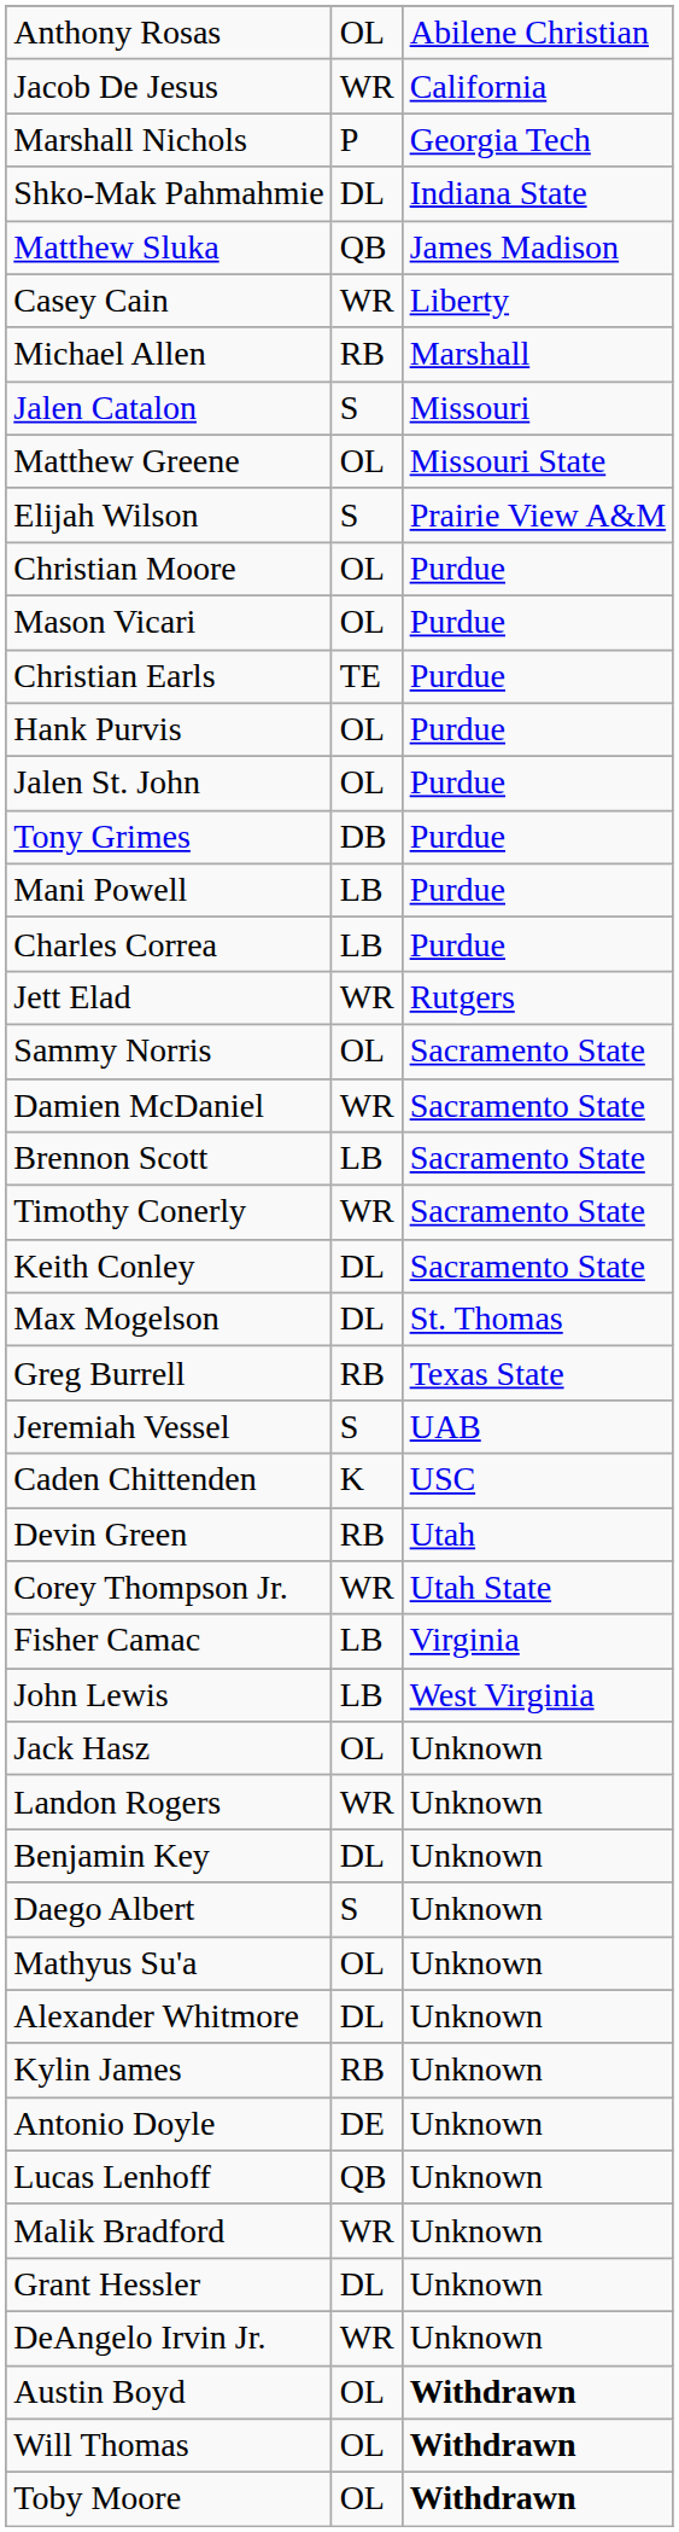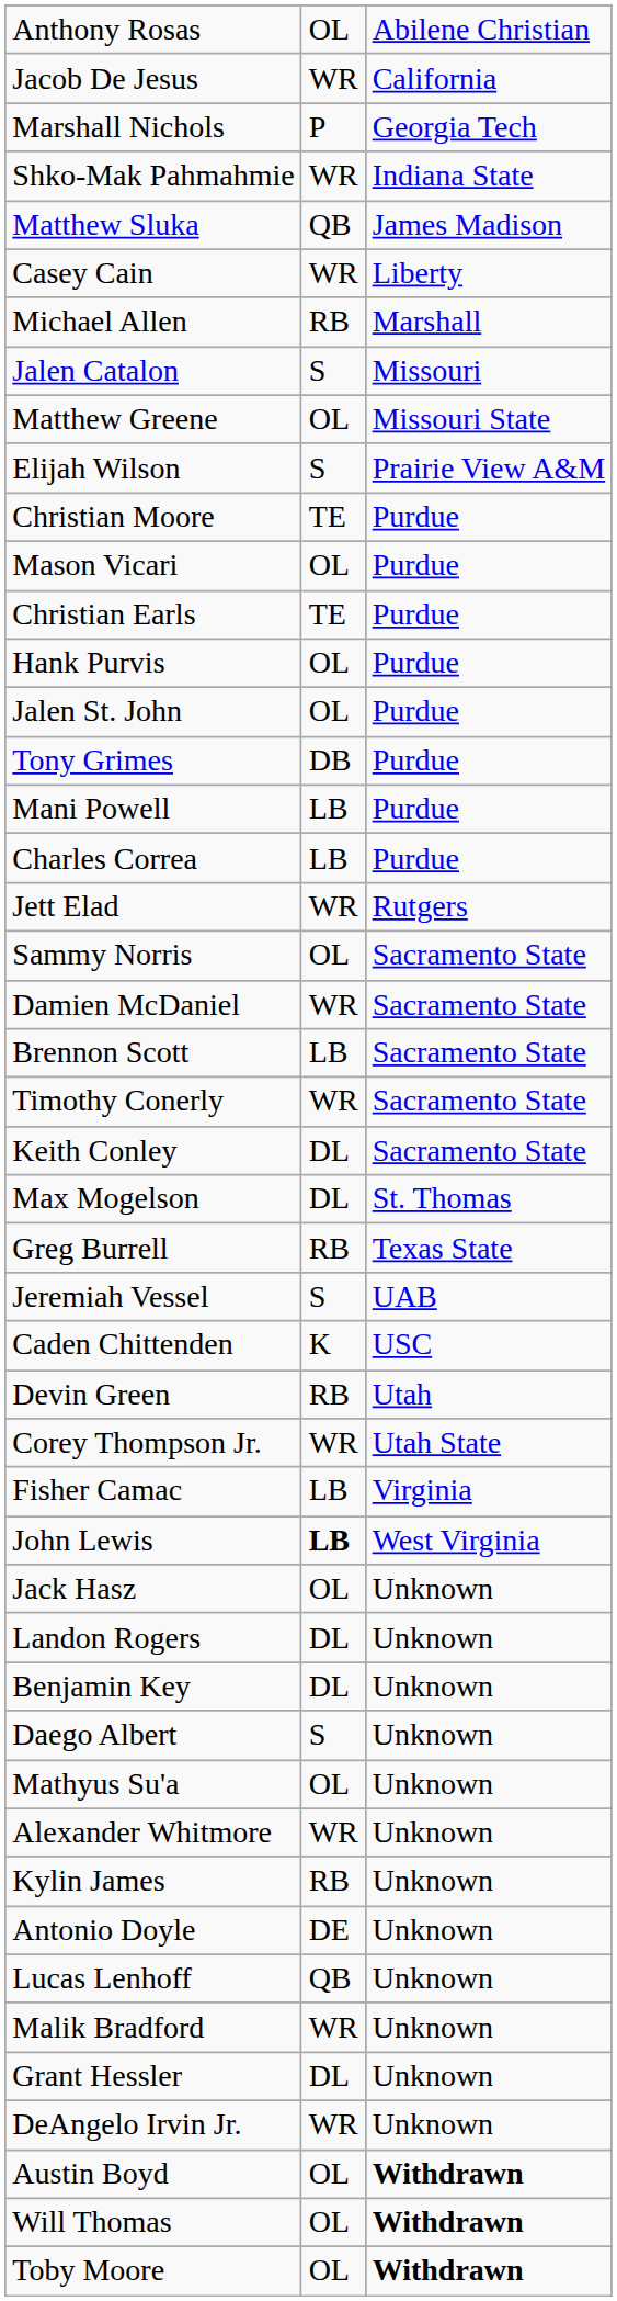 <table class="wikitable sortable">
 <tr>
 </tr>
 <tr>
 <td>Anthony Rosas</td>
 <td>OL</td>
 <td><a href='#'>Abilene Christian</a></td>
 </tr>
 <tr>
 <td>Jacob De Jesus</td>
 <td>WR</td>
 <td><a href='#'>California</a></td>
 </tr>
 <tr>
 <td>Marshall Nichols</td>
 <td>P</td>
 <td><a href='#'>Georgia Tech</a></td>
 </tr>
 <tr>
 <td>Shko-Mak Pahmahmie</td>
-<td>DL</td>
+<td>WR</td>
 <td><a href='#'>Indiana State</a></td>
 </tr>
 <tr>
 <td><a href='#'>Matthew Sluka</a></td>
 <td>QB</td>
 <td><a href='#'>James Madison</a></td>
 </tr>
 <tr>
 <td>Casey Cain</td>
 <td>WR</td>
 <td><a href='#'>Liberty</a></td>
 </tr>
 <tr>
 <td>Michael Allen</td>
 <td>RB</td>
 <td><a href='#'>Marshall</a></td>
 </tr>
 <tr>
 <td><a href='#'>Jalen Catalon</a></td>
 <td>S</td>
 <td><a href='#'>Missouri</a></td>
 </tr>
 <tr>
 <td>Matthew Greene</td>
 <td>OL</td>
 <td><a href='#'>Missouri State</a></td>
 </tr>
 <tr>
 <td>Elijah Wilson</td>
 <td>S</td>
 <td><a href='#'>Prairie View A&M</a></td>
 </tr>
 <tr>
 <td>Christian Moore</td>
-<td>OL</td>
+<td>TE</td>
 <td><a href='#'>Purdue</a></td>
 </tr>
 <tr>
 <td>Mason Vicari</td>
 <td>OL</td>
 <td><a href='#'>Purdue</a></td>
 </tr>
 <tr>
 <td>Christian Earls</td>
 <td>TE</td>
 <td><a href='#'>Purdue</a></td>
 </tr>
 <tr>
 <td>Hank Purvis</td>
 <td>OL</td>
 <td><a href='#'>Purdue</a></td>
 </tr>
 <tr>
 <td>Jalen St. John</td>
 <td>OL</td>
 <td><a href='#'>Purdue</a></td>
 </tr>
 <tr>
 <td><a href='#'>Tony Grimes</a></td>
 <td>DB</td>
 <td><a href='#'>Purdue</a></td>
 </tr>
 <tr>
 <td>Mani Powell</td>
 <td>LB</td>
 <td><a href='#'>Purdue</a></td>
 </tr>
 <tr>
 <td>Charles Correa</td>
 <td>LB</td>
 <td><a href='#'>Purdue</a></td>
 </tr>
 <tr>
 <td>Jett Elad</td>
 <td>WR</td>
 <td><a href='#'>Rutgers</a></td>
 </tr>
 <tr>
 <td>Sammy Norris</td>
 <td>OL</td>
 <td><a href='#'>Sacramento State</a></td>
 </tr>
 <tr>
 <td>Damien McDaniel</td>
 <td>WR</td>
 <td><a href='#'>Sacramento State</a></td>
 </tr>
 <tr>
 <td>Brennon Scott</td>
 <td>LB</td>
 <td><a href='#'>Sacramento State</a></td>
 </tr>
 <tr>
 <td>Timothy Conerly</td>
 <td>WR</td>
 <td><a href='#'>Sacramento State</a></td>
 </tr>
 <tr>
 <td>Keith Conley</td>
 <td>DL</td>
 <td><a href='#'>Sacramento State</a></td>
 </tr>
 <tr>
 <td>Max Mogelson</td>
 <td>DL</td>
 <td><a href='#'>St. Thomas</a></td>
 </tr>
 <tr>
 <td>Greg Burrell</td>
 <td>RB</td>
 <td><a href='#'>Texas State</a></td>
 </tr>
 <tr>
 <td>Jeremiah Vessel</td>
 <td>S</td>
 <td><a href='#'>UAB</a></td>
 </tr>
 <tr>
 <td>Caden Chittenden</td>
 <td>K</td>
 <td><a href='#'>USC</a></td>
 </tr>
 <tr>
 <td>Devin Green</td>
 <td>RB</td>
 <td><a href='#'>Utah</a></td>
 </tr>
 <tr>
 <td>Corey Thompson Jr.</td>
 <td>WR</td>
 <td><a href='#'>Utah State</a></td>
 </tr>
 <tr>
 <td>Fisher Camac</td>
 <td>LB</td>
 <td><a href='#'>Virginia</a></td>
 </tr>
 <tr>
 <td>John Lewis</td>
-<td>LB</td>
+<td><strong>LB</strong></td>
 <td><a href='#'>West Virginia</a></td>
 </tr>
 <tr>
 <td>Jack Hasz</td>
 <td>OL</td>
 <td>Unknown</td>
 </tr>
 <tr>
 <td>Landon Rogers</td>
-<td>WR</td>
+<td>DL</td>
 <td>Unknown</td>
 </tr>
 <tr>
 <td>Benjamin Key</td>
 <td>DL</td>
 <td>Unknown</td>
 </tr>
 <tr>
 <td>Daego Albert</td>
 <td>S</td>
 <td>Unknown</td>
 </tr>
 <tr>
 <td>Mathyus Su'a</td>
 <td>OL</td>
 <td>Unknown</td>
 </tr>
 <tr>
 <td>Alexander Whitmore</td>
-<td>DL</td>
+<td>WR</td>
 <td>Unknown</td>
 </tr>
 <tr>
 <td>Kylin James</td>
 <td>RB</td>
 <td>Unknown</td>
 </tr>
 <tr>
 <td>Antonio Doyle</td>
 <td>DE</td>
 <td>Unknown</td>
 </tr>
 <tr>
 <td>Lucas Lenhoff</td>
 <td>QB</td>
 <td>Unknown</td>
 </tr>
 <tr>
 <td>Malik Bradford</td>
 <td>WR</td>
 <td>Unknown</td>
 </tr>
 <tr>
 <td>Grant Hessler</td>
 <td>DL</td>
 <td>Unknown</td>
 </tr>
 <tr>
 <td>DeAngelo Irvin Jr.</td>
 <td>WR</td>
 <td>Unknown</td>
 </tr>
 <tr>
 <td>Austin Boyd</td>
 <td>OL</td>
 <td><strong>Withdrawn</strong></td>
 </tr>
 <tr>
 <td>Will Thomas</td>
 <td>OL</td>
 <td><strong>Withdrawn</strong></td>
 </tr>
 <tr>
 <td>Toby Moore</td>
 <td>OL</td>
 <td><strong>Withdrawn</strong></td>
 </tr>
 <tr>
 </tr>
 </table>
